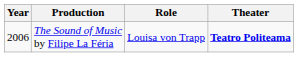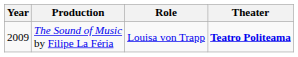 <table class="wikitable plainrowheaders sortable" style="margin-right: 0;">
 <tr>
 <th scope="col">Year</th>
 <th scope="col">Production</th>
 <th scope="col">Role</th>
 <th scope="col">Theater</th>
 </tr>
 <tr>
-<td>2006</td>
+<td>2009</td>
 <td><em><a href='#'>The Sound of Music</a></em><br>by <a href='#'>Filipe La Féria</a></td>
 <td><a href='#'>Louisa von Trapp</a></td>
 <td><strong><a href='#'>Teatro Politeama</a></strong></td>
 </tr>
 </table>
